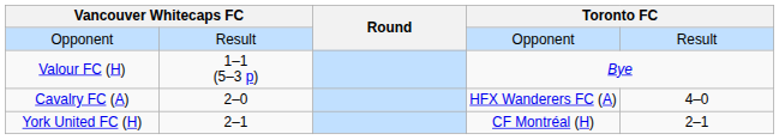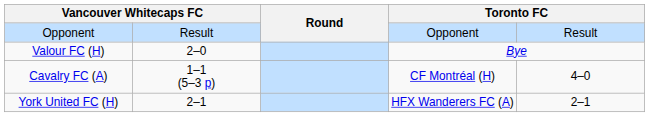 <table class="wikitable" style="text-align: center; font-size: 100%;">
 <tr>
 <th colspan="2" width="40%">Vancouver Whitecaps FC</th>
 <th rowspan="2">Round</th>
 <th colspan="2" width="40%">Toronto FC</th>
 </tr>
 <tr style="background:#C1E0FF">
 <td width="20%">Opponent</td>
 <td>Result</td>
 <td width="20%">Opponent</td>
 <td>Result</td>
 </tr>
 <tr>
 <td><a href='#'>Valour FC</a> (<a href='#'>H</a>)</td>
-<td>1–1<br>(5–3 <a href='#'>p</a>)</td>
+<td>2–0</td>
 <td style="background:#C1E0FF"></td>
 <td colspan="2"><em><a href='#'>Bye</a></em></td>
 </tr>
 <tr>
 <td><a href='#'>Cavalry FC</a> (<a href='#'>A</a>)</td>
-<td>2–0</td>
+<td>1–1<br>(5–3 <a href='#'>p</a>)</td>
 <td style="background:#C1E0FF"></td>
-<td><a href='#'>HFX Wanderers FC</a> (<a href='#'>A</a>)</td>
+<td><a href='#'>CF Montréal</a> (<a href='#'>H</a>)</td>
 <td>4–0</td>
 </tr>
 <tr>
 <td><a href='#'>York United FC</a> (<a href='#'>H</a>)</td>
 <td>2–1</td>
 <td style="background:#C1E0FF"></td>
-<td><a href='#'>CF Montréal</a> (<a href='#'>H</a>)</td>
+<td><a href='#'>HFX Wanderers FC</a> (<a href='#'>A</a>)</td>
 <td>2–1</td>
 </tr>
 </table>
